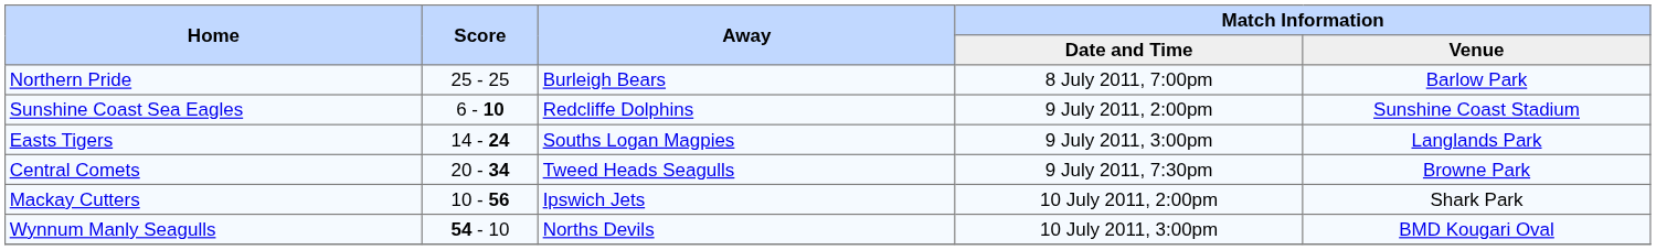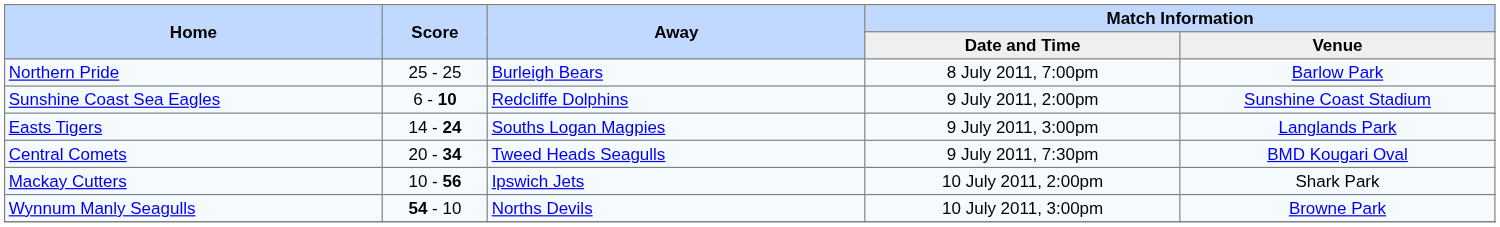 <table border=1 style="border-collapse:collapse; font-size:90%; text-align:center;" cellpadding=3 cellspacing=0>
 <tr bgcolor=#C1D8FF>
 <th rowspan=2 width=12%>Home</th>
 <th rowspan=2 width=3%>Score</th>
 <th rowspan=2 width=12%>Away</th>
 <th colspan=5>Match Information</th>
 </tr>
 <tr bgcolor=#EFEFEF>
 <th width=10%>Date and Time</th>
 <th width=10%>Venue</th>
 </tr>
 <tr bgcolor=#F5FAFF>
 <td align=left> <a href='#'>Northern Pride</a></td>
 <td>25 - 25</td>
 <td align=left> <a href='#'>Burleigh Bears</a></td>
 <td>8 July 2011, 7:00pm</td>
 <td><a href='#'>Barlow Park</a></td>
 </tr>
 <tr bgcolor=#F5FAFF>
 <td align=left> <a href='#'>Sunshine Coast Sea Eagles</a></td>
 <td>6 - <strong>10</strong></td>
 <td align=left> <a href='#'>Redcliffe Dolphins</a></td>
 <td>9 July 2011, 2:00pm</td>
 <td><a href='#'>Sunshine Coast Stadium</a></td>
 </tr>
 <tr bgcolor=#F5FAFF>
 <td align=left> <a href='#'>Easts Tigers</a></td>
 <td>14 - <strong>24</strong></td>
 <td align=left> <a href='#'>Souths Logan Magpies</a></td>
 <td>9 July 2011, 3:00pm</td>
 <td><a href='#'>Langlands Park</a></td>
 </tr>
 <tr bgcolor=#F5FAFF>
 <td align=left> <a href='#'>Central Comets</a></td>
 <td>20 - <strong>34</strong></td>
 <td align=left> <a href='#'>Tweed Heads Seagulls</a></td>
 <td>9 July 2011, 7:30pm</td>
-<td><a href='#'>Browne Park</a></td>
+<td><a href='#'>BMD Kougari Oval</a></td>
 </tr>
 <tr bgcolor=#F5FAFF>
 <td align=left> <a href='#'>Mackay Cutters</a></td>
 <td>10 - <strong>56</strong></td>
 <td align=left> <a href='#'>Ipswich Jets</a></td>
 <td>10 July 2011, 2:00pm</td>
 <td>Shark Park</td>
 </tr>
 <tr bgcolor=#F5FAFF>
 <td align=left> <a href='#'>Wynnum Manly Seagulls</a></td>
 <td><strong>54</strong> - 10</td>
 <td align=left> <a href='#'>Norths Devils</a></td>
 <td>10 July 2011, 3:00pm</td>
-<td><a href='#'>BMD Kougari Oval</a></td>
+<td><a href='#'>Browne Park</a></td>
 </tr>
 <tr>
 </tr>
 </table>
